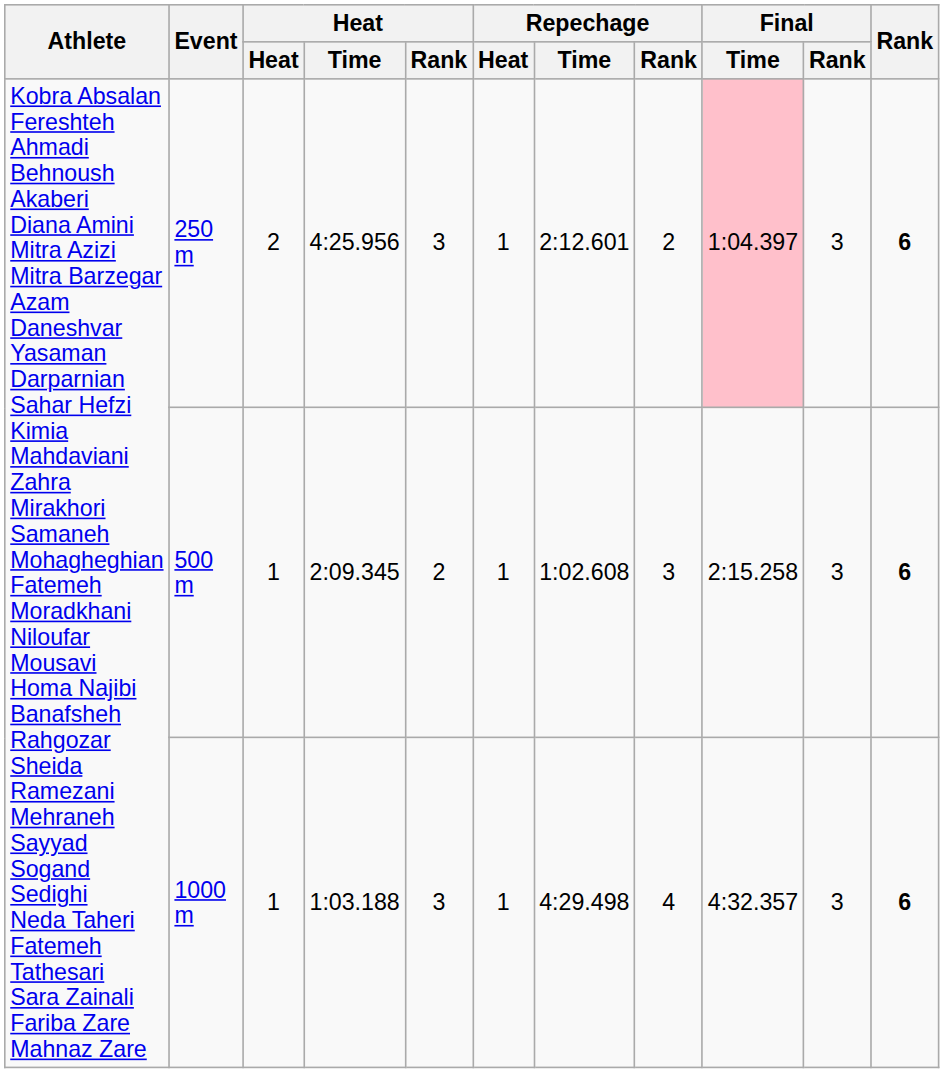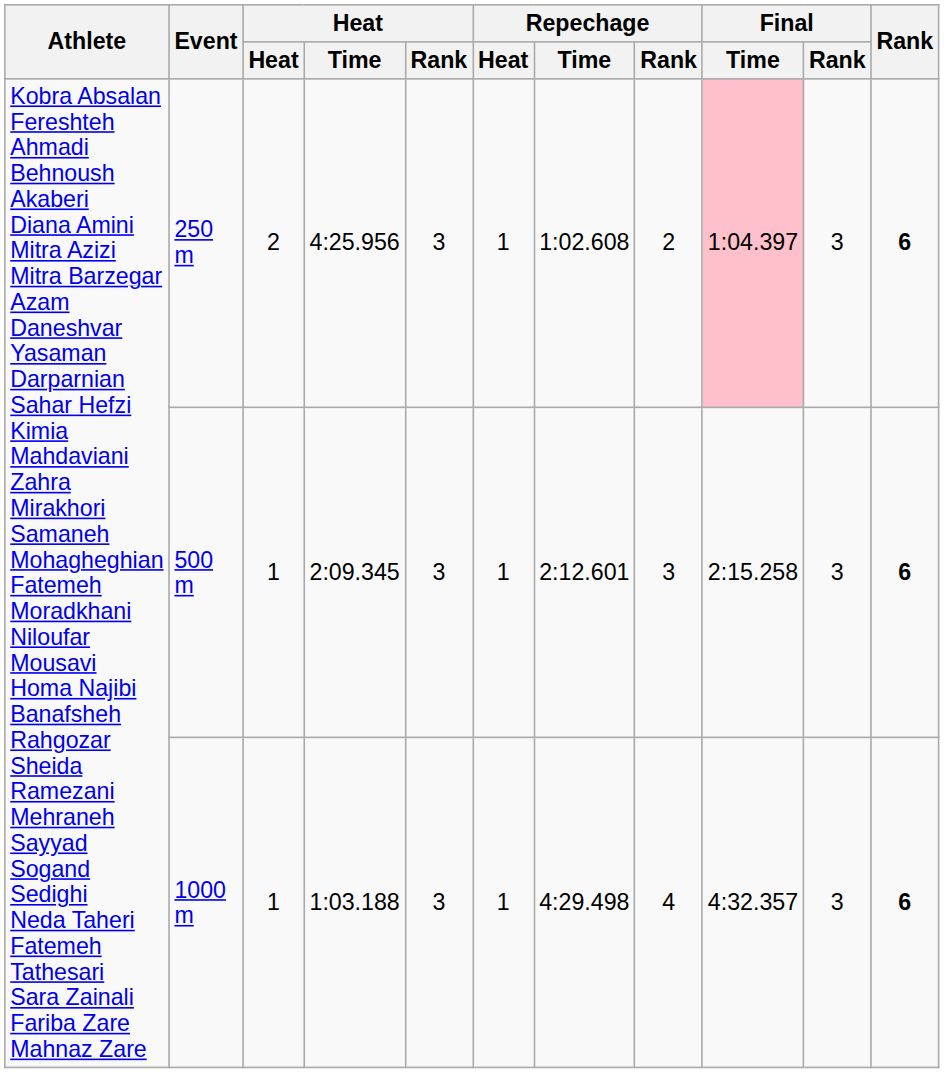 <table class="wikitable" width="80%" style="text-align:center; font-size:90%">
 <tr>
 <th rowspan="2" width="17%">Athlete</th>
 <th rowspan="2" width="10%">Event</th>
 <th colspan="3">Heat</th>
 <th colspan="3">Repechage</th>
 <th colspan="2">Final</th>
 <th rowspan="2" width="5%">Rank</th>
 </tr>
 <tr>
 <th width="4%">Heat</th>
 <th width="7%">Time</th>
 <th width="5%">Rank</th>
 <th width="4%">Heat</th>
 <th width="7%">Time</th>
 <th width="5%">Rank</th>
 <th width="7%">Time</th>
 <th width="5%">Rank</th>
 </tr>
 <tr>
 <td rowspan=3 align="left"><a href='#'>Kobra Absalan</a><br><a href='#'>Fereshteh Ahmadi</a><br><a href='#'>Behnoush Akaberi</a><br><a href='#'>Diana Amini</a><br><a href='#'>Mitra Azizi</a><br><a href='#'>Mitra Barzegar</a><br><a href='#'>Azam Daneshvar</a><br><a href='#'>Yasaman Darparnian</a><br><a href='#'>Sahar Hefzi</a><br><a href='#'>Kimia Mahdaviani</a><br><a href='#'>Zahra Mirakhori</a><br><a href='#'>Samaneh Mohagheghian</a><br><a href='#'>Fatemeh Moradkhani</a><br><a href='#'>Niloufar Mousavi</a><br><a href='#'>Homa Najibi</a><br><a href='#'>Banafsheh Rahgozar</a><br><a href='#'>Sheida Ramezani</a><br><a href='#'>Mehraneh Sayyad</a><br><a href='#'>Sogand Sedighi</a><br><a href='#'>Neda Taheri</a><br><a href='#'>Fatemeh Tathesari</a><br><a href='#'>Sara Zainali</a><br><a href='#'>Fariba Zare</a><br><a href='#'>Mahnaz Zare</a></td>
 <td align="left"><a href='#'>250 m</a></td>
 <td>2</td>
 <td>4:25.956</td>
 <td>3</td>
 <td>1</td>
-<td>2:12.601</td>
+<td>1:02.608</td>
 <td>2 <strong></strong></td>
 <td style="background: pink;">1:04.397</td>
 <td>3</td>
 <td><strong>6</strong></td>
 </tr>
 <tr>
 <td align="left"><a href='#'>500 m</a></td>
 <td>1</td>
 <td>2:09.345</td>
-<td>2</td>
+<td>3</td>
 <td>1</td>
-<td>1:02.608</td>
+<td>2:12.601</td>
 <td>3 <strong></strong></td>
 <td>2:15.258</td>
 <td>3</td>
 <td><strong>6</strong></td>
 </tr>
 <tr>
 <td align="left"><a href='#'>1000 m</a></td>
 <td>1</td>
 <td>1:03.188</td>
 <td>3</td>
 <td>1</td>
 <td>4:29.498</td>
 <td>4 <strong></strong></td>
 <td>4:32.357</td>
 <td>3</td>
 <td><strong>6</strong></td>
 </tr>
 </table>
